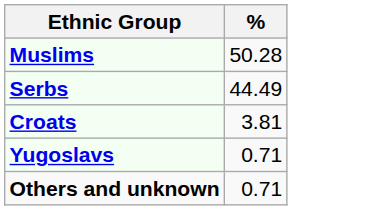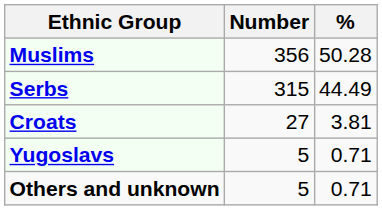 <table class="wikitable" style="font-size:95%;">
 <tr>
 <th>Ethnic Group</th>
+<th>Number</th>
 <th>%</th>
 </tr>
 <tr>
 <td style="background:#f3fff3;"><strong><a href='#'>Muslims</a></strong></td>
+<td align="right">356</td>
 <td align="right">50.28</td>
 </tr>
 <tr>
 <td style="background:#f3fff3;"><strong><a href='#'>Serbs</a></strong></td>
+<td align="right">315</td>
 <td align="right">44.49</td>
 </tr>
 <tr>
 <td style="background:#f3fff3;"><strong><a href='#'>Croats</a></strong></td>
+<td align="right">27</td>
 <td align="right">3.81</td>
 </tr>
 <tr>
 <td style="background:#f3fff3;"><strong><a href='#'>Yugoslavs</a></strong></td>
+<td align="right">5</td>
 <td align="right">0.71</td>
 </tr>
 <tr>
 <td><strong>Others and unknown</strong></td>
+<td align="right">5</td>
 <td align="right">0.71</td>
 </tr>
 </table>
